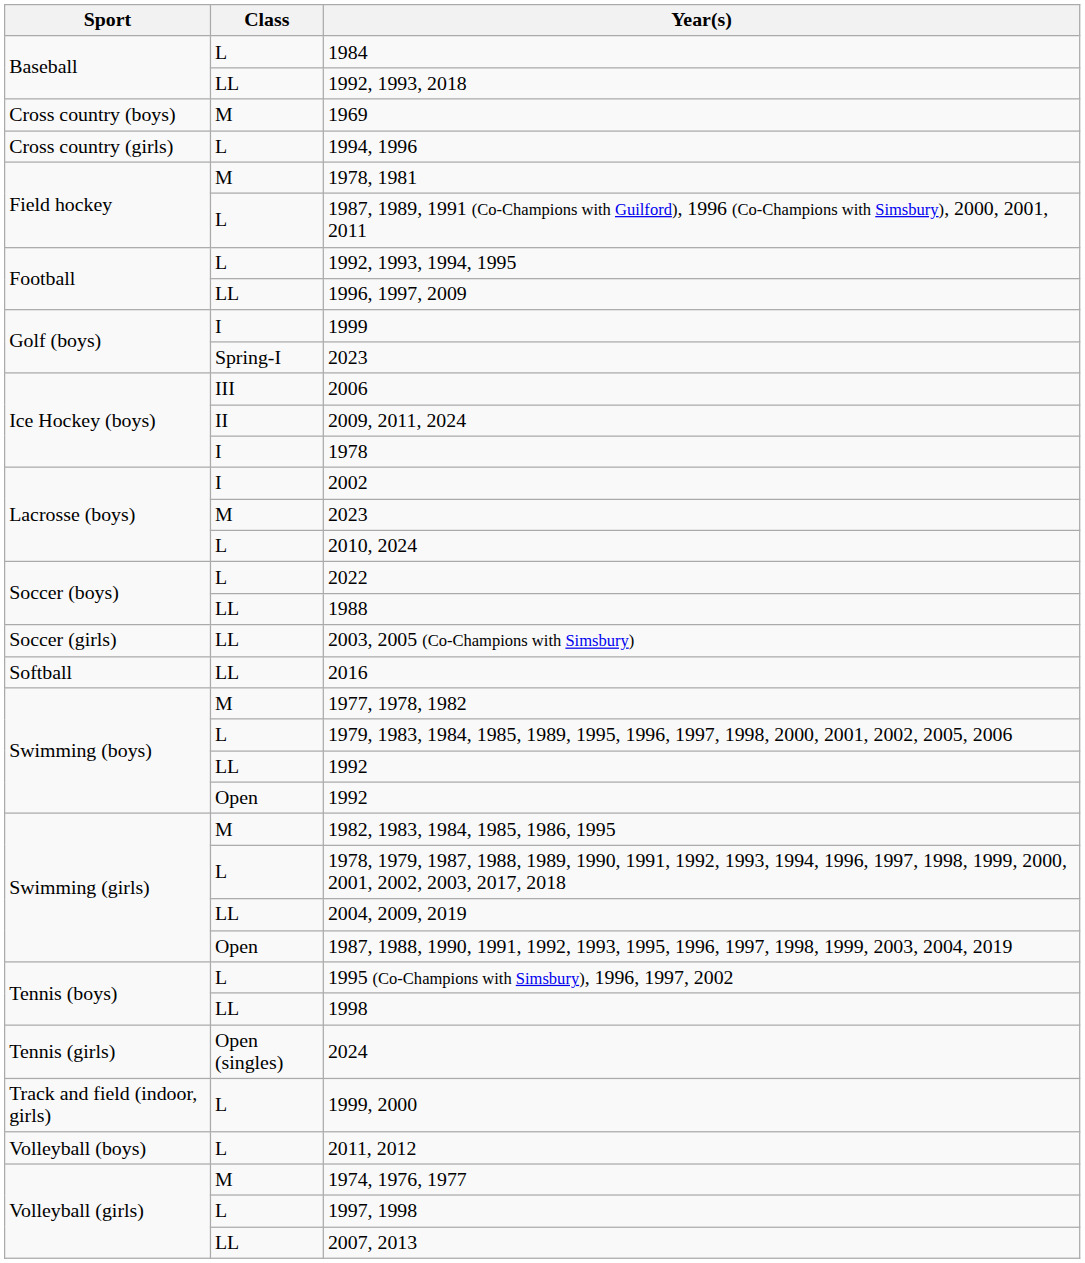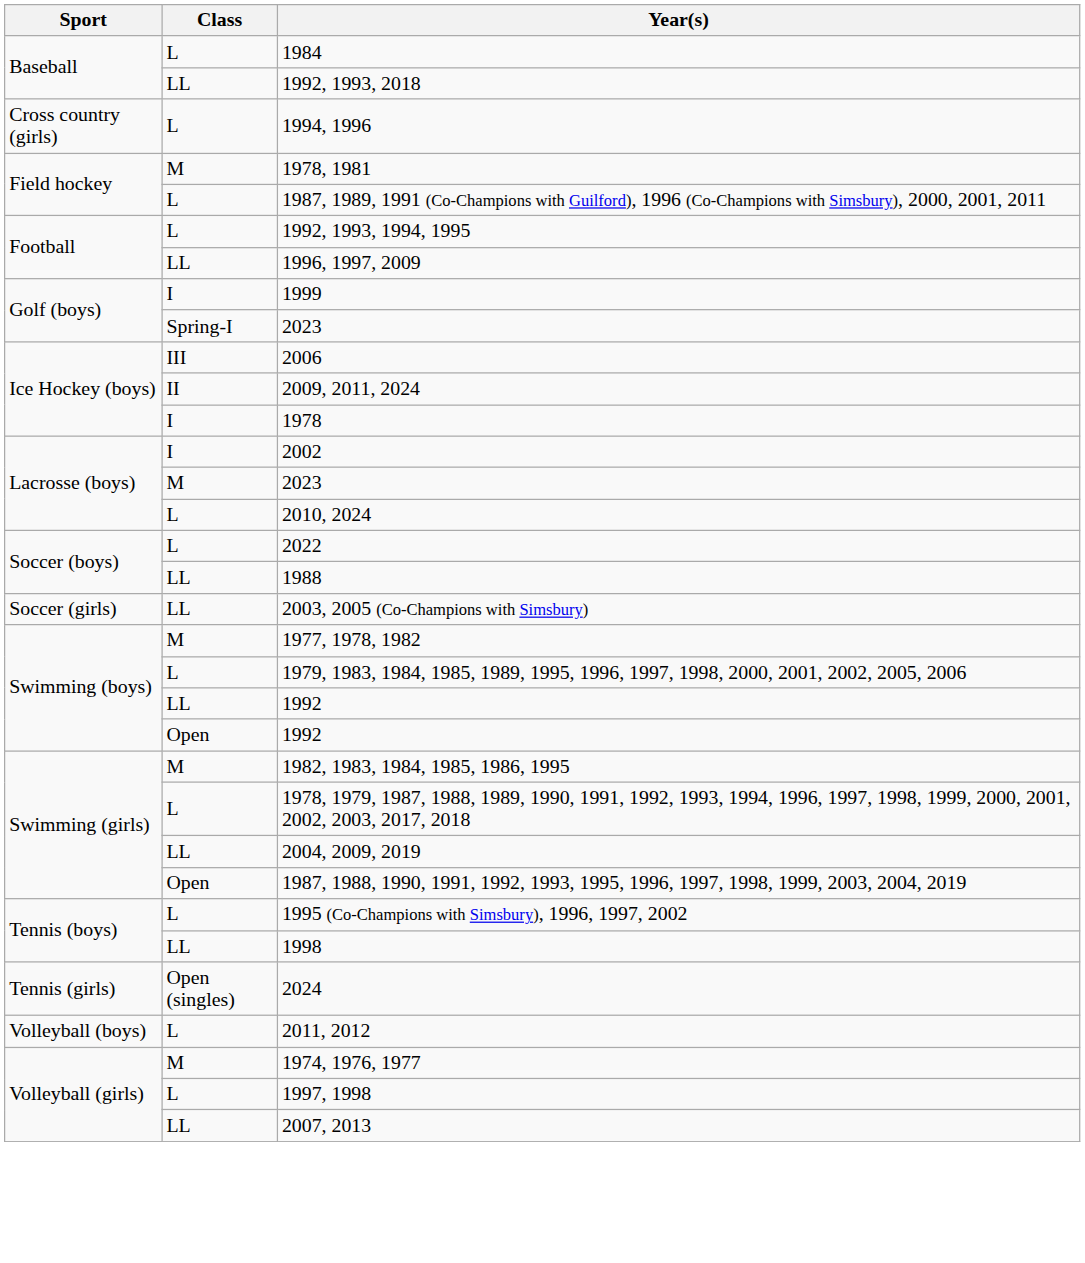 <table class="wikitable">
 <tr>
 <th>Sport</th>
 <th>Class</th>
 <th>Year(s)</th>
 </tr>
 <tr>
 <td rowspan=2>Baseball</td>
 <td>L</td>
 <td>1984</td>
 </tr>
 <tr>
 <td>LL</td>
 <td>1992, 1993, 2018</td>
-</tr>
-<tr>
-<td>Cross country (boys)</td>
-<td>M</td>
-<td>1969</td>
 </tr>
 <tr>
 <td>Cross country (girls)</td>
 <td>L</td>
 <td>1994, 1996</td>
 </tr>
 <tr>
 <td rowspan=2>Field hockey</td>
 <td>M</td>
 <td>1978, 1981</td>
 </tr>
 <tr>
 <td>L</td>
 <td>1987, 1989, 1991 <small>(Co-Champions with <a href='#'>Guilford</a>)</small>, 1996 <small>(Co-Champions with <a href='#'>Simsbury</a>)</small>, 2000, 2001, 2011</td>
 </tr>
 <tr>
 <td rowspan=2>Football</td>
 <td>L</td>
 <td>1992, 1993, 1994, 1995</td>
 </tr>
 <tr>
 <td>LL</td>
 <td>1996, 1997, 2009</td>
 </tr>
 <tr>
 <td rowspan=2>Golf (boys)</td>
 <td>I</td>
 <td>1999</td>
 </tr>
 <tr>
 <td>Spring-I</td>
 <td>2023</td>
 </tr>
 <tr>
 <td rowspan=3>Ice Hockey (boys)</td>
 <td>III</td>
 <td>2006</td>
 </tr>
 <tr>
 <td>II</td>
 <td>2009, 2011, 2024</td>
 </tr>
 <tr>
 <td>I</td>
 <td>1978</td>
 </tr>
 <tr>
 <td rowspan=3>Lacrosse (boys)</td>
 <td>I</td>
 <td>2002</td>
 </tr>
 <tr>
 <td>M</td>
 <td>2023</td>
 </tr>
 <tr>
 <td>L</td>
 <td>2010, 2024</td>
 </tr>
 <tr>
 <td rowspan=2>Soccer (boys)</td>
 <td>L</td>
 <td>2022</td>
 </tr>
 <tr>
 <td>LL</td>
 <td>1988</td>
 </tr>
 <tr>
 <td>Soccer (girls)</td>
 <td>LL</td>
 <td>2003, 2005 <small>(Co-Champions with <a href='#'>Simsbury</a>)</small></td>
 </tr>
 <tr>
-<td>Softball</td>
-<td>LL</td>
-<td>2016</td>
-</tr>
-<tr>
 <td rowspan=4>Swimming (boys)</td>
 <td>M</td>
 <td>1977, 1978, 1982</td>
 </tr>
 <tr>
 <td>L</td>
 <td>1979, 1983, 1984, 1985, 1989, 1995, 1996, 1997, 1998, 2000, 2001, 2002, 2005, 2006</td>
 </tr>
 <tr>
 <td>LL</td>
 <td>1992</td>
 </tr>
 <tr>
 <td>Open</td>
 <td>1992</td>
 </tr>
 <tr>
 <td rowspan=4>Swimming (girls)</td>
 <td>M</td>
 <td>1982, 1983, 1984, 1985, 1986, 1995</td>
 </tr>
 <tr>
 <td>L</td>
 <td>1978, 1979, 1987, 1988, 1989, 1990, 1991, 1992, 1993, 1994, 1996, 1997, 1998, 1999, 2000, 2001, 2002, 2003, 2017, 2018</td>
 </tr>
 <tr>
 <td>LL</td>
 <td>2004, 2009, 2019</td>
 </tr>
 <tr>
 <td>Open</td>
 <td>1987, 1988, 1990, 1991, 1992, 1993, 1995, 1996, 1997, 1998, 1999, 2003, 2004, 2019</td>
 </tr>
 <tr>
 <td rowspan=2>Tennis (boys)</td>
 <td>L</td>
 <td>1995 <small>(Co-Champions with <a href='#'>Simsbury</a>)</small>, 1996, 1997, 2002</td>
 </tr>
 <tr>
 <td>LL</td>
 <td>1998</td>
 </tr>
 <tr>
 <td>Tennis (girls)</td>
 <td>Open (singles)</td>
 <td>2024</td>
 </tr>
 <tr>
-<td>Track and field (indoor, girls)</td>
-<td>L</td>
-<td>1999, 2000</td>
-</tr>
-<tr>
 <td>Volleyball (boys)</td>
 <td>L</td>
 <td>2011, 2012</td>
 </tr>
 <tr>
 <td rowspan=3>Volleyball (girls)</td>
 <td>M</td>
 <td>1974, 1976, 1977</td>
 </tr>
 <tr>
 <td>L</td>
 <td>1997, 1998</td>
 </tr>
 <tr>
 <td>LL</td>
 <td>2007, 2013</td>
 </tr>
 </table>
